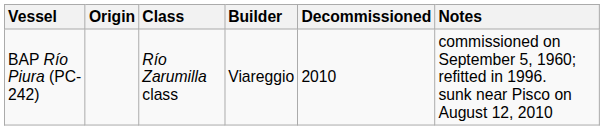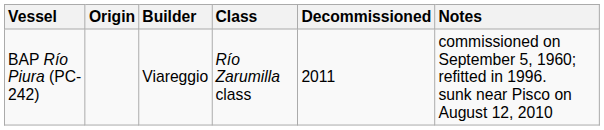 <table class="wikitable">
 <tr>
 <th style="text-align: left;">Vessel</th>
 <th style="text-align: left;">Origin</th>
+<th style="text-align: left;">Builder</th>
 <th style="text-align: left;">Class</th>
-<th style="text-align: left;">Builder</th>
 <th style="text-align: left;">Decommissioned</th>
 <th style="text-align: left;">Notes</th>
 </tr>
 <tr>
 <td>BAP <em>Río Piura</em> (PC-242)</td>
 <td></td>
+<td>Viareggio</td>
 <td><em>Río Zarumilla</em> class</td>
-<td>Viareggio</td>
-<td>2010</td>
+<td>2011</td>
 <td>commissioned on September 5, 1960; refitted in 1996.<br>sunk near Pisco on August 12, 2010</td>
 </tr>
 </table>
